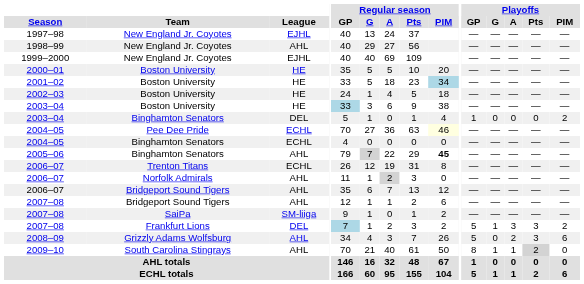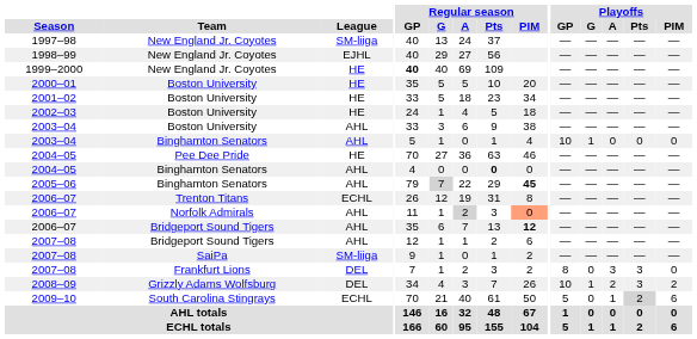 <table border="0" cellpadding="1" cellspacing="0" style="text-align:center; width:60em">
 <tr bgcolor="#e0e0e0">
 <th colspan="3" bgcolor="#ffffff"></th>
 <th rowspan="99" bgcolor="#ffffff"></th>
 <th colspan="5"><a href='#'>Regular season</a></th>
 <th rowspan="99" bgcolor="#ffffff"></th>
 <th colspan="5"><a href='#'>Playoffs</a></th>
 </tr>
 <tr bgcolor="#e0e0e0">
 <th><a href='#'>Season</a></th>
 <th>Team</th>
 <th>League</th>
 <th>GP</th>
 <th><a href='#'>G</a></th>
 <th><a href='#'>A</a></th>
 <th><a href='#'>Pts</a></th>
 <th><a href='#'>PIM</a></th>
 <th>GP</th>
 <th>G</th>
 <th>A</th>
 <th>Pts</th>
 <th>PIM</th>
 </tr>
 <tr>
 <td>1997–98</td>
 <td><a href='#'>New England Jr. Coyotes</a></td>
-<td><a href='#'>EJHL</a></td>
+<td><a href='#'>SM-liiga</a></td>
 <td>40</td>
 <td>13</td>
 <td>24</td>
 <td>37</td>
 <td></td>
 <td>—</td>
 <td>—</td>
 <td>—</td>
 <td>—</td>
 <td>—</td>
 </tr>
 <tr bgcolor="#f0f0f0">
 <td>1998–99</td>
 <td>New England Jr. Coyotes</td>
-<td>AHL</td>
+<td>EJHL</td>
 <td>40</td>
 <td>29</td>
 <td>27</td>
 <td>56</td>
 <td></td>
 <td>—</td>
 <td>—</td>
 <td>—</td>
 <td>—</td>
 <td>—</td>
 </tr>
 <tr>
 <td>1999–2000</td>
 <td>New England Jr. Coyotes</td>
-<td>EJHL</td>
-<td>40</td>
+<td><a href='#'>HE</a></td>
+<td><strong>40</strong></td>
 <td>40</td>
 <td>69</td>
 <td>109</td>
 <td></td>
 <td>—</td>
 <td>—</td>
 <td>—</td>
 <td>—</td>
 <td>—</td>
 </tr>
 <tr bgcolor="#f0f0f0">
 <td><a href='#'>2000–01</a></td>
 <td><a href='#'>Boston University</a></td>
 <td><a href='#'>HE</a></td>
 <td>35</td>
 <td>5</td>
 <td>5</td>
 <td>10</td>
 <td>20</td>
 <td>—</td>
 <td>—</td>
 <td>—</td>
 <td>—</td>
 <td>—</td>
 </tr>
 <tr>
 <td><a href='#'>2001–02</a></td>
 <td>Boston University</td>
 <td>HE</td>
 <td>33</td>
 <td>5</td>
 <td>18</td>
 <td>23</td>
-<td style="background: lightblue;">34</td>
+<td>34</td>
 <td>—</td>
 <td>—</td>
 <td>—</td>
 <td>—</td>
 <td>—</td>
 </tr>
 <tr bgcolor="#f0f0f0">
 <td><a href='#'>2002–03</a></td>
 <td>Boston University</td>
 <td>HE</td>
 <td>24</td>
 <td>1</td>
 <td>4</td>
 <td>5</td>
 <td>18</td>
 <td>—</td>
 <td>—</td>
 <td>—</td>
 <td>—</td>
 <td>—</td>
 </tr>
 <tr>
 <td><a href='#'>2003–04</a></td>
 <td>Boston University</td>
-<td>HE</td>
-<td style="background: lightblue;">33</td>
+<td>AHL</td>
+<td>33</td>
 <td>3</td>
 <td>6</td>
 <td>9</td>
 <td>38</td>
 <td>—</td>
 <td>—</td>
 <td>—</td>
 <td>—</td>
 <td>—</td>
 </tr>
 <tr bgcolor="#f0f0f0">
 <td><a href='#'>2003–04</a></td>
 <td><a href='#'>Binghamton Senators</a></td>
-<td>DEL</td>
+<td><a href='#'>AHL</a></td>
 <td>5</td>
 <td>1</td>
 <td>0</td>
 <td>1</td>
 <td>4</td>
+<td>10</td>
 <td>1</td>
 <td>0</td>
 <td>0</td>
 <td>0</td>
-<td>2</td>
 </tr>
 <tr>
 <td><a href='#'>2004–05</a></td>
 <td><a href='#'>Pee Dee Pride</a></td>
-<td><a href='#'>ECHL</a></td>
+<td>HE</td>
 <td>70</td>
 <td>27</td>
 <td>36</td>
 <td>63</td>
-<td style="background: lightyellow;">46</td>
+<td>46</td>
 <td>—</td>
 <td>—</td>
 <td>—</td>
 <td>—</td>
 <td>—</td>
 </tr>
 <tr bgcolor="#f0f0f0">
 <td><a href='#'>2004–05</a></td>
 <td>Binghamton Senators</td>
-<td>ECHL</td>
+<td>AHL</td>
 <td>4</td>
 <td>0</td>
 <td>0</td>
-<td>0</td>
+<td><strong>0</strong></td>
 <td>0</td>
 <td>—</td>
 <td>—</td>
 <td>—</td>
 <td>—</td>
 <td>—</td>
 </tr>
 <tr>
 <td><a href='#'>2005–06</a></td>
 <td>Binghamton Senators</td>
 <td>AHL</td>
 <td>79</td>
 <td style="background: lightgrey;">7</td>
 <td>22</td>
 <td>29</td>
 <td><strong>45</strong></td>
 <td>—</td>
 <td>—</td>
 <td>—</td>
 <td>—</td>
 <td>—</td>
 </tr>
 <tr bgcolor="#f0f0f0">
 <td><a href='#'>2006–07</a></td>
 <td><a href='#'>Trenton Titans</a></td>
 <td>ECHL</td>
 <td>26</td>
 <td>12</td>
 <td>19</td>
 <td>31</td>
 <td>8</td>
 <td>—</td>
 <td>—</td>
 <td>—</td>
 <td>—</td>
 <td>—</td>
 </tr>
 <tr>
 <td><a href='#'>2006–07</a></td>
 <td><a href='#'>Norfolk Admirals</a></td>
 <td>AHL</td>
 <td>11</td>
 <td>1</td>
 <td style="background: lightgrey;">2</td>
 <td>3</td>
-<td>0</td>
+<td style="background: lightsalmon;">0</td>
 <td>—</td>
 <td>—</td>
 <td>—</td>
 <td>—</td>
 <td>—</td>
 </tr>
 <tr bgcolor="#f0f0f0">
 <td>2006–07</td>
 <td><a href='#'>Bridgeport Sound Tigers</a></td>
 <td>AHL</td>
 <td>35</td>
 <td>6</td>
 <td>7</td>
 <td>13</td>
-<td>12</td>
+<td><strong>12</strong></td>
 <td>—</td>
 <td>—</td>
 <td>—</td>
 <td>—</td>
 <td>—</td>
 </tr>
 <tr>
 <td><a href='#'>2007–08</a></td>
 <td>Bridgeport Sound Tigers</td>
 <td>AHL</td>
 <td>12</td>
 <td>1</td>
 <td>1</td>
 <td>2</td>
 <td>6</td>
 <td>—</td>
 <td>—</td>
 <td>—</td>
 <td>—</td>
 <td>—</td>
 </tr>
 <tr bgcolor="#f0f0f0">
 <td><a href='#'>2007–08</a></td>
 <td><a href='#'>SaiPa</a></td>
 <td><a href='#'>SM-liiga</a></td>
 <td>9</td>
 <td>1</td>
 <td>0</td>
 <td>1</td>
 <td>2</td>
 <td>—</td>
 <td>—</td>
 <td>—</td>
 <td>—</td>
 <td>—</td>
 </tr>
 <tr>
 <td><a href='#'>2007–08</a></td>
 <td><a href='#'>Frankfurt Lions</a></td>
 <td><a href='#'>DEL</a></td>
-<td style="background: lightblue;">7</td>
+<td>7</td>
 <td>1</td>
 <td>2</td>
 <td>3</td>
 <td>2</td>
-<td>5</td>
-<td>1</td>
+<td>8</td>
+<td>0</td>
 <td>3</td>
 <td>3</td>
-<td>2</td>
+<td>0</td>
 </tr>
 <tr bgcolor="#f0f0f0">
 <td><a href='#'>2008–09</a></td>
 <td><a href='#'>Grizzly Adams Wolfsburg</a></td>
-<td><a href='#'>AHL</a></td>
+<td>DEL</td>
 <td>34</td>
 <td>4</td>
 <td>3</td>
 <td>7</td>
 <td>26</td>
-<td>5</td>
-<td>0</td>
+<td>10</td>
+<td>1</td>
 <td>2</td>
 <td>3</td>
-<td>6</td>
+<td>2</td>
 </tr>
 <tr>
 <td><a href='#'>2009–10</a></td>
 <td><a href='#'>South Carolina Stingrays</a></td>
-<td>AHL</td>
+<td>ECHL</td>
 <td>70</td>
 <td>21</td>
 <td>40</td>
 <td>61</td>
 <td>50</td>
-<td>8</td>
-<td>1</td>
+<td>5</td>
+<td>0</td>
 <td>1</td>
 <td style="background: lightgrey;">2</td>
-<td>0</td>
+<td>6</td>
 </tr>
 <tr bgcolor="#e0e0e0">
 <th colspan="3">AHL totals</th>
 <th>146</th>
 <th>16</th>
 <th>32</th>
 <th>48</th>
 <th>67</th>
 <th>1</th>
 <th>0</th>
 <th>0</th>
 <th>0</th>
 <th>0</th>
 </tr>
 <tr bgcolor="#e0e0e0">
 <th colspan="3">ECHL totals</th>
 <th>166</th>
 <th>60</th>
 <th>95</th>
 <th>155</th>
 <th>104</th>
 <th>5</th>
 <th>1</th>
 <th>1</th>
 <th>2</th>
 <th>6</th>
 </tr>
 </table>
